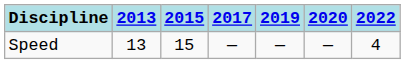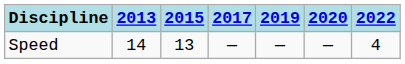 <table class="wikitable" style="text-align: center;">
 <tr>
 <th style="background: #b0e0e6;">Discipline</th>
 <th style="background: #b0e0e6;"><a href='#'>2013</a></th>
 <th style="background: #b0e0e6;"><a href='#'>2015</a></th>
 <th style="background: #b0e0e6;"><a href='#'>2017</a></th>
 <th style="background: #b0e0e6;"><a href='#'>2019</a></th>
 <th style="background: #b0e0e6;"><a href='#'>2020</a></th>
 <th style="background: #b0e0e6;"><a href='#'>2022</a></th>
 </tr>
 <tr>
 <td align="left">Speed</td>
+<td>14</td>
 <td>13</td>
-<td>15</td>
 <td>—</td>
 <td>—</td>
 <td>—</td>
 <td>4</td>
 </tr>
 </table>
